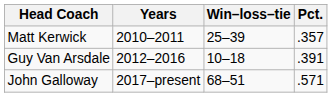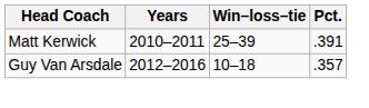 <table class="wikitable">
 <tr>
 <th>Head Coach</th>
 <th>Years</th>
 <th>Win–loss–tie</th>
 <th>Pct.</th>
 </tr>
 <tr>
 <td>Matt Kerwick</td>
 <td>2010–2011</td>
 <td>25–39</td>
-<td>.357</td>
+<td>.391</td>
 </tr>
 <tr>
 <td>Guy Van Arsdale</td>
 <td>2012–2016</td>
 <td>10–18</td>
-<td>.391</td>
-</tr>
-<tr>
-<td>John Galloway</td>
-<td>2017–present</td>
-<td>68–51</td>
-<td>.571 </td>
+<td>.357</td>
 </tr>
 </table>
